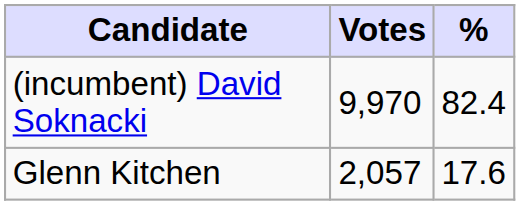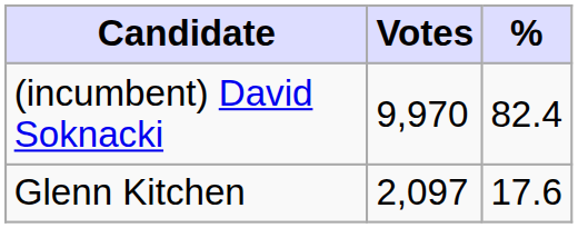 <table class="wikitable">
 <tr>
 <th style="background:#ddf; width:150px;">Candidate</th>
 <th style="background:#ddf;">Votes</th>
 <th style="background:#ddf;">%</th>
 </tr>
 <tr>
 <td>(incumbent) <a href='#'>David Soknacki</a></td>
 <td>9,970</td>
 <td>82.4</td>
 </tr>
 <tr>
 <td>Glenn Kitchen</td>
-<td>2,057</td>
+<td>2,097</td>
 <td>17.6</td>
 </tr>
 </table>
